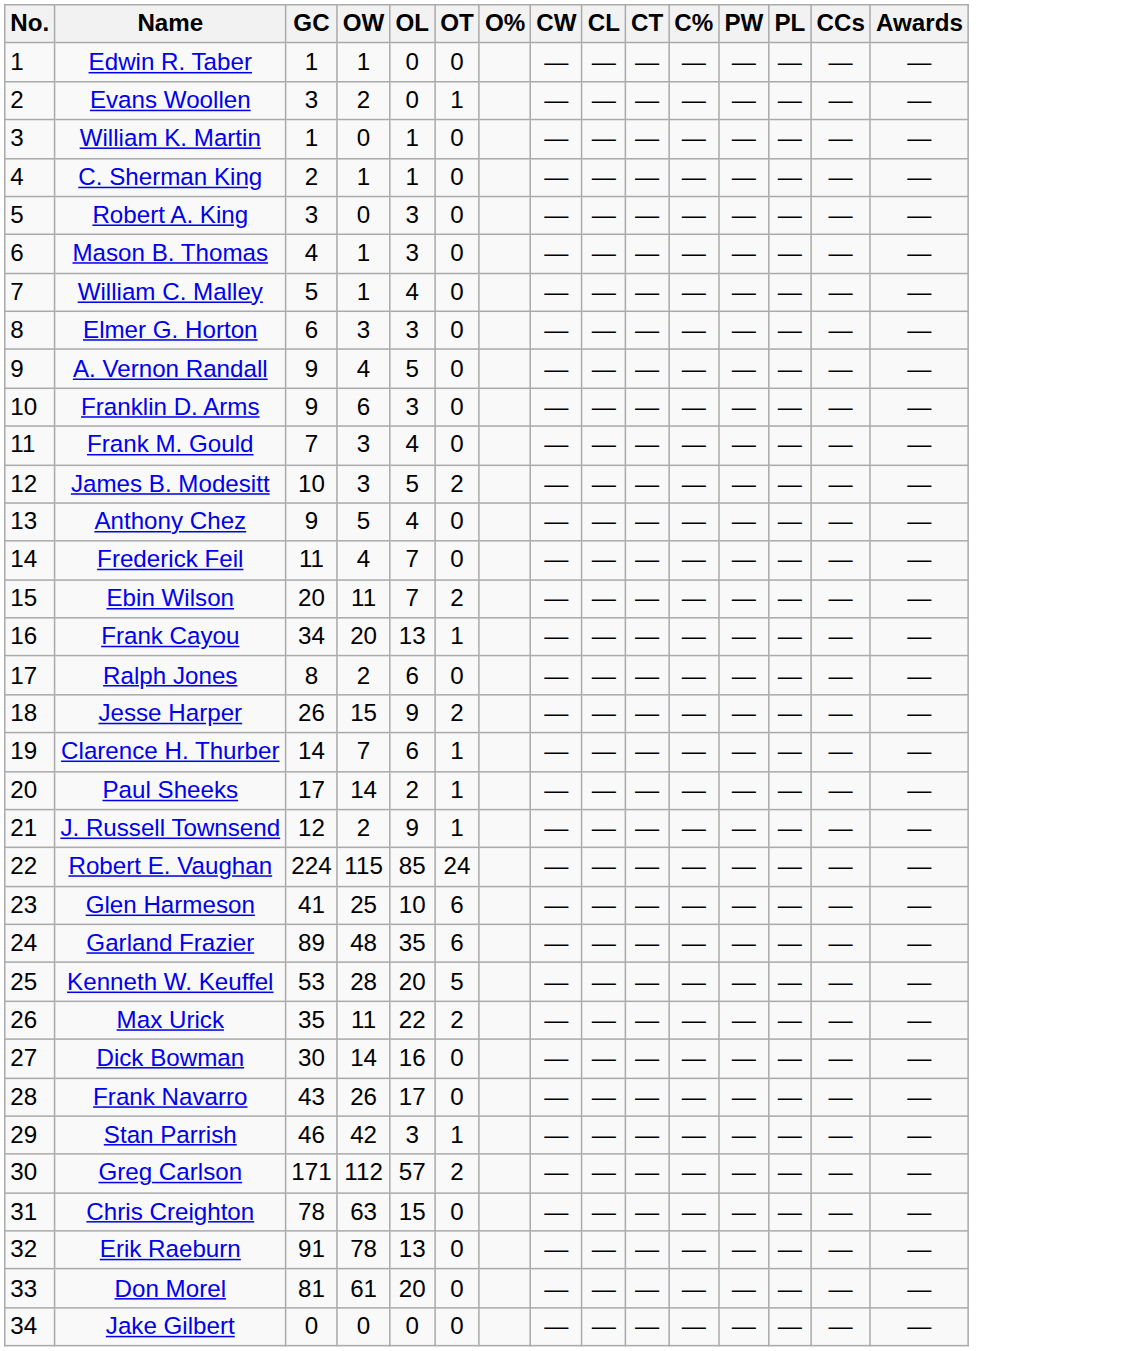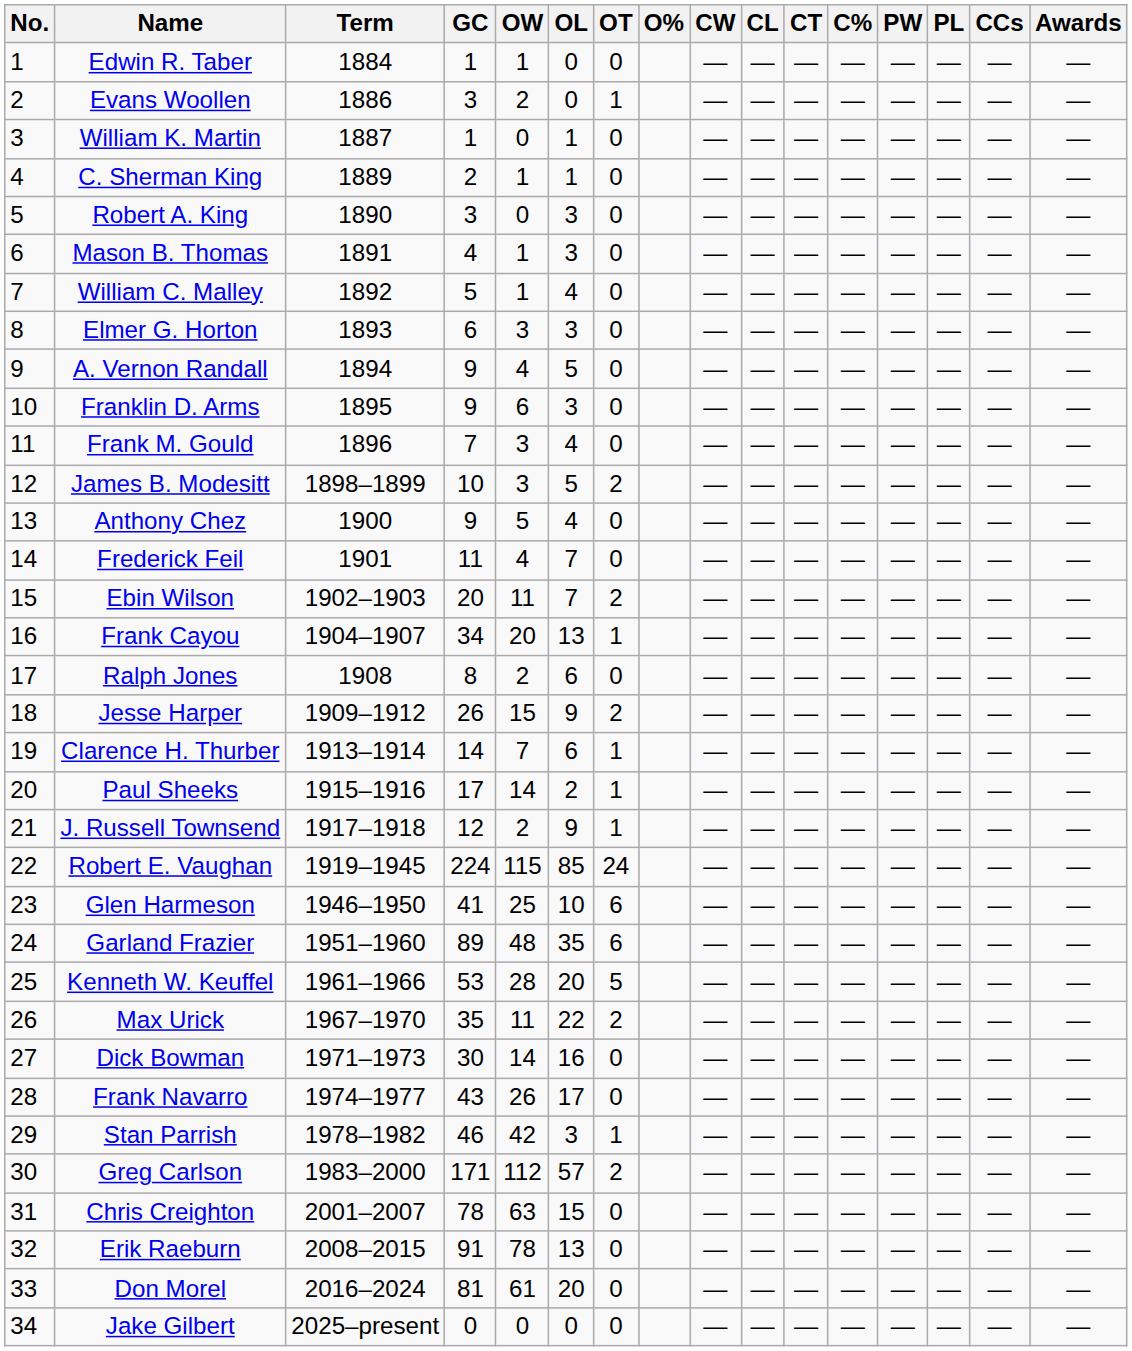 <table class="wikitable sortable">
 <tr>
 <th>No.</th>
 <th>Name</th>
+<th>Term</th>
 <th>GC</th>
 <th>OW</th>
 <th>OL</th>
 <th>OT</th>
 <th>O%</th>
 <th>CW</th>
 <th>CL</th>
 <th>CT</th>
 <th>C%</th>
 <th>PW</th>
 <th>PL</th>
 <th>CCs</th>
 <th class="unsortable">Awards</th>
 </tr>
 <tr>
 <td>1</td>
 <td align="center"><a href='#'>Edwin R. Taber</a></td>
+<td align="center">1884</td>
 <td align="center">1</td>
 <td align="center">1</td>
 <td align="center">0</td>
 <td align="center">0</td>
 <td align="center"></td>
 <td align="center">—</td>
 <td align="center">—</td>
 <td align="center">—</td>
 <td align="center">—</td>
 <td align="center">—</td>
 <td align="center">—</td>
 <td align="center">—</td>
 <td align="center">—</td>
 </tr>
 <tr>
 <td>2</td>
 <td align="center"><a href='#'>Evans Woollen</a></td>
+<td align="center">1886</td>
 <td align="center">3</td>
 <td align="center">2</td>
 <td align="center">0</td>
 <td align="center">1</td>
 <td align="center"></td>
 <td align="center">—</td>
 <td align="center">—</td>
 <td align="center">—</td>
 <td align="center">—</td>
 <td align="center">—</td>
 <td align="center">—</td>
 <td align="center">—</td>
 <td align="center">—</td>
 </tr>
 <tr>
 <td>3</td>
 <td align="center"><a href='#'>William K. Martin</a></td>
+<td align="center">1887</td>
 <td align="center">1</td>
 <td align="center">0</td>
 <td align="center">1</td>
 <td align="center">0</td>
 <td align="center"></td>
 <td align="center">—</td>
 <td align="center">—</td>
 <td align="center">—</td>
 <td align="center">—</td>
 <td align="center">—</td>
 <td align="center">—</td>
 <td align="center">—</td>
 <td align="center">—</td>
 </tr>
 <tr>
 <td>4</td>
 <td align="center"><a href='#'>C. Sherman King</a></td>
+<td align="center">1889</td>
 <td align="center">2</td>
 <td align="center">1</td>
 <td align="center">1</td>
 <td align="center">0</td>
 <td align="center"></td>
 <td align="center">—</td>
 <td align="center">—</td>
 <td align="center">—</td>
 <td align="center">—</td>
 <td align="center">—</td>
 <td align="center">—</td>
 <td align="center">—</td>
 <td align="center">—</td>
 </tr>
 <tr>
 <td>5</td>
 <td align="center"><a href='#'>Robert A. King</a></td>
+<td align="center">1890</td>
 <td align="center">3</td>
 <td align="center">0</td>
 <td align="center">3</td>
 <td align="center">0</td>
 <td align="center"></td>
 <td align="center">—</td>
 <td align="center">—</td>
 <td align="center">—</td>
 <td align="center">—</td>
 <td align="center">—</td>
 <td align="center">—</td>
 <td align="center">—</td>
 <td align="center">—</td>
 </tr>
 <tr>
 <td>6</td>
 <td align="center"><a href='#'>Mason B. Thomas</a></td>
+<td align="center">1891</td>
 <td align="center">4</td>
 <td align="center">1</td>
 <td align="center">3</td>
 <td align="center">0</td>
 <td align="center"></td>
 <td align="center">—</td>
 <td align="center">—</td>
 <td align="center">—</td>
 <td align="center">—</td>
 <td align="center">—</td>
 <td align="center">—</td>
 <td align="center">—</td>
 <td align="center">—</td>
 </tr>
 <tr>
 <td>7</td>
 <td align="center"><a href='#'>William C. Malley</a></td>
+<td align="center">1892</td>
 <td align="center">5</td>
 <td align="center">1</td>
 <td align="center">4</td>
 <td align="center">0</td>
 <td align="center"></td>
 <td align="center">—</td>
 <td align="center">—</td>
 <td align="center">—</td>
 <td align="center">—</td>
 <td align="center">—</td>
 <td align="center">—</td>
 <td align="center">—</td>
 <td align="center">—</td>
 </tr>
 <tr>
 <td>8</td>
 <td align="center"><a href='#'>Elmer G. Horton</a></td>
+<td align="center">1893</td>
 <td align="center">6</td>
 <td align="center">3</td>
 <td align="center">3</td>
 <td align="center">0</td>
 <td align="center"></td>
 <td align="center">—</td>
 <td align="center">—</td>
 <td align="center">—</td>
 <td align="center">—</td>
 <td align="center">—</td>
 <td align="center">—</td>
 <td align="center">—</td>
 <td align="center">—</td>
 </tr>
 <tr>
 <td>9</td>
 <td align="center"><a href='#'>A. Vernon Randall</a></td>
+<td align="center">1894</td>
 <td align="center">9</td>
 <td align="center">4</td>
 <td align="center">5</td>
 <td align="center">0</td>
 <td align="center"></td>
 <td align="center">—</td>
 <td align="center">—</td>
 <td align="center">—</td>
 <td align="center">—</td>
 <td align="center">—</td>
 <td align="center">—</td>
 <td align="center">—</td>
 <td align="center">—</td>
 </tr>
 <tr>
 <td>10</td>
 <td align="center"><a href='#'>Franklin D. Arms</a></td>
+<td align="center">1895</td>
 <td align="center">9</td>
 <td align="center">6</td>
 <td align="center">3</td>
 <td align="center">0</td>
 <td align="center"></td>
 <td align="center">—</td>
 <td align="center">—</td>
 <td align="center">—</td>
 <td align="center">—</td>
 <td align="center">—</td>
 <td align="center">—</td>
 <td align="center">—</td>
 <td align="center">—</td>
 </tr>
 <tr>
 <td>11</td>
 <td align="center"><a href='#'>Frank M. Gould</a></td>
+<td align="center">1896</td>
 <td align="center">7</td>
 <td align="center">3</td>
 <td align="center">4</td>
 <td align="center">0</td>
 <td align="center"></td>
 <td align="center">—</td>
 <td align="center">—</td>
 <td align="center">—</td>
 <td align="center">—</td>
 <td align="center">—</td>
 <td align="center">—</td>
 <td align="center">—</td>
 <td align="center">—</td>
 </tr>
 <tr>
 <td>12</td>
 <td align="center"><a href='#'>James B. Modesitt</a></td>
+<td align="center">1898–1899</td>
 <td align="center">10</td>
 <td align="center">3</td>
 <td align="center">5</td>
 <td align="center">2</td>
 <td align="center"></td>
 <td align="center">—</td>
 <td align="center">—</td>
 <td align="center">—</td>
 <td align="center">—</td>
 <td align="center">—</td>
 <td align="center">—</td>
 <td align="center">—</td>
 <td align="center">—</td>
 </tr>
 <tr>
 <td>13</td>
 <td align="center"><a href='#'>Anthony Chez</a></td>
+<td align="center">1900</td>
 <td align="center">9</td>
 <td align="center">5</td>
 <td align="center">4</td>
 <td align="center">0</td>
 <td align="center"></td>
 <td align="center">—</td>
 <td align="center">—</td>
 <td align="center">—</td>
 <td align="center">—</td>
 <td align="center">—</td>
 <td align="center">—</td>
 <td align="center">—</td>
 <td align="center">—</td>
 </tr>
 <tr>
 <td>14</td>
 <td align="center"><a href='#'>Frederick Feil</a></td>
+<td align="center">1901</td>
 <td align="center">11</td>
 <td align="center">4</td>
 <td align="center">7</td>
 <td align="center">0</td>
 <td align="center"></td>
 <td align="center">—</td>
 <td align="center">—</td>
 <td align="center">—</td>
 <td align="center">—</td>
 <td align="center">—</td>
 <td align="center">—</td>
 <td align="center">—</td>
 <td align="center">—</td>
 </tr>
 <tr>
 <td>15</td>
 <td align="center"><a href='#'>Ebin Wilson</a></td>
+<td align="center">1902–1903</td>
 <td align="center">20</td>
 <td align="center">11</td>
 <td align="center">7</td>
 <td align="center">2</td>
 <td align="center"></td>
 <td align="center">—</td>
 <td align="center">—</td>
 <td align="center">—</td>
 <td align="center">—</td>
 <td align="center">—</td>
 <td align="center">—</td>
 <td align="center">—</td>
 <td align="center">—</td>
 </tr>
 <tr>
 <td>16</td>
 <td align="center"><a href='#'>Frank Cayou</a></td>
+<td align="center">1904–1907</td>
 <td align="center">34</td>
 <td align="center">20</td>
 <td align="center">13</td>
 <td align="center">1</td>
 <td align="center"></td>
 <td align="center">—</td>
 <td align="center">—</td>
 <td align="center">—</td>
 <td align="center">—</td>
 <td align="center">—</td>
 <td align="center">—</td>
 <td align="center">—</td>
 <td align="center">—</td>
 </tr>
 <tr>
 <td>17</td>
 <td align="center"><a href='#'>Ralph Jones</a></td>
+<td align="center">1908</td>
 <td align="center">8</td>
 <td align="center">2</td>
 <td align="center">6</td>
 <td align="center">0</td>
 <td align="center"></td>
 <td align="center">—</td>
 <td align="center">—</td>
 <td align="center">—</td>
 <td align="center">—</td>
 <td align="center">—</td>
 <td align="center">—</td>
 <td align="center">—</td>
 <td align="center">—</td>
 </tr>
 <tr>
 <td>18</td>
 <td align="center"><a href='#'>Jesse Harper</a></td>
+<td align="center">1909–1912</td>
 <td align="center">26</td>
 <td align="center">15</td>
 <td align="center">9</td>
 <td align="center">2</td>
 <td align="center"></td>
 <td align="center">—</td>
 <td align="center">—</td>
 <td align="center">—</td>
 <td align="center">—</td>
 <td align="center">—</td>
 <td align="center">—</td>
 <td align="center">—</td>
 <td align="center">—</td>
 </tr>
 <tr>
 <td>19</td>
 <td align="center"><a href='#'>Clarence H. Thurber</a></td>
+<td align="center">1913–1914</td>
 <td align="center">14</td>
 <td align="center">7</td>
 <td align="center">6</td>
 <td align="center">1</td>
 <td align="center"></td>
 <td align="center">—</td>
 <td align="center">—</td>
 <td align="center">—</td>
 <td align="center">—</td>
 <td align="center">—</td>
 <td align="center">—</td>
 <td align="center">—</td>
 <td align="center">—</td>
 </tr>
 <tr>
 <td>20</td>
 <td align="center"><a href='#'>Paul Sheeks</a></td>
+<td align="center">1915–1916</td>
 <td align="center">17</td>
 <td align="center">14</td>
 <td align="center">2</td>
 <td align="center">1</td>
 <td align="center"></td>
 <td align="center">—</td>
 <td align="center">—</td>
 <td align="center">—</td>
 <td align="center">—</td>
 <td align="center">—</td>
 <td align="center">—</td>
 <td align="center">—</td>
 <td align="center">—</td>
 </tr>
 <tr>
 <td>21</td>
 <td align="center"><a href='#'>J. Russell Townsend</a></td>
+<td align="center">1917–1918</td>
 <td align="center">12</td>
 <td align="center">2</td>
 <td align="center">9</td>
 <td align="center">1</td>
 <td align="center"></td>
 <td align="center">—</td>
 <td align="center">—</td>
 <td align="center">—</td>
 <td align="center">—</td>
 <td align="center">—</td>
 <td align="center">—</td>
 <td align="center">—</td>
 <td align="center">—</td>
 </tr>
 <tr>
 <td>22</td>
 <td align="center"><a href='#'>Robert E. Vaughan</a></td>
+<td align="center">1919–1945</td>
 <td align="center">224</td>
 <td align="center">115</td>
 <td align="center">85</td>
 <td align="center">24</td>
 <td align="center"></td>
 <td align="center">—</td>
 <td align="center">—</td>
 <td align="center">—</td>
 <td align="center">—</td>
 <td align="center">—</td>
 <td align="center">—</td>
 <td align="center">—</td>
 <td align="center">—</td>
 </tr>
 <tr>
 <td>23</td>
 <td align="center"><a href='#'>Glen Harmeson</a></td>
+<td align="center">1946–1950</td>
 <td align="center">41</td>
 <td align="center">25</td>
 <td align="center">10</td>
 <td align="center">6</td>
 <td align="center"></td>
 <td align="center">—</td>
 <td align="center">—</td>
 <td align="center">—</td>
 <td align="center">—</td>
 <td align="center">—</td>
 <td align="center">—</td>
 <td align="center">—</td>
 <td align="center">—</td>
 </tr>
 <tr>
 <td>24</td>
 <td align="center"><a href='#'>Garland Frazier</a></td>
+<td align="center">1951–1960</td>
 <td align="center">89</td>
 <td align="center">48</td>
 <td align="center">35</td>
 <td align="center">6</td>
 <td align="center"></td>
 <td align="center">—</td>
 <td align="center">—</td>
 <td align="center">—</td>
 <td align="center">—</td>
 <td align="center">—</td>
 <td align="center">—</td>
 <td align="center">—</td>
 <td align="center">—</td>
 </tr>
 <tr>
 <td>25</td>
 <td align="center"><a href='#'>Kenneth W. Keuffel</a></td>
+<td align="center">1961–1966</td>
 <td align="center">53</td>
 <td align="center">28</td>
 <td align="center">20</td>
 <td align="center">5</td>
 <td align="center"></td>
 <td align="center">—</td>
 <td align="center">—</td>
 <td align="center">—</td>
 <td align="center">—</td>
 <td align="center">—</td>
 <td align="center">—</td>
 <td align="center">—</td>
 <td align="center">—</td>
 </tr>
 <tr>
 <td>26</td>
 <td align="center"><a href='#'>Max Urick</a></td>
+<td align="center">1967–1970</td>
 <td align="center">35</td>
 <td align="center">11</td>
 <td align="center">22</td>
 <td align="center">2</td>
 <td align="center"></td>
 <td align="center">—</td>
 <td align="center">—</td>
 <td align="center">—</td>
 <td align="center">—</td>
 <td align="center">—</td>
 <td align="center">—</td>
 <td align="center">—</td>
 <td align="center">—</td>
 </tr>
 <tr>
 <td>27</td>
 <td align="center"><a href='#'>Dick Bowman</a></td>
+<td align="center">1971–1973</td>
 <td align="center">30</td>
 <td align="center">14</td>
 <td align="center">16</td>
 <td align="center">0</td>
 <td align="center"></td>
 <td align="center">—</td>
 <td align="center">—</td>
 <td align="center">—</td>
 <td align="center">—</td>
 <td align="center">—</td>
 <td align="center">—</td>
 <td align="center">—</td>
 <td align="center">—</td>
 </tr>
 <tr>
 <td>28</td>
 <td align="center"><a href='#'>Frank Navarro</a></td>
+<td align="center">1974–1977</td>
 <td align="center">43</td>
 <td align="center">26</td>
 <td align="center">17</td>
 <td align="center">0</td>
 <td align="center"></td>
 <td align="center">—</td>
 <td align="center">—</td>
 <td align="center">—</td>
 <td align="center">—</td>
 <td align="center">—</td>
 <td align="center">—</td>
 <td align="center">—</td>
 <td align="center">—</td>
 </tr>
 <tr>
 <td>29</td>
 <td align="center"><a href='#'>Stan Parrish</a></td>
+<td align="center">1978–1982</td>
 <td align="center">46</td>
 <td align="center">42</td>
 <td align="center">3</td>
 <td align="center">1</td>
 <td align="center"></td>
 <td align="center">—</td>
 <td align="center">—</td>
 <td align="center">—</td>
 <td align="center">—</td>
 <td align="center">—</td>
 <td align="center">—</td>
 <td align="center">—</td>
 <td align="center">—</td>
 </tr>
 <tr>
 <td>30</td>
 <td align="center"><a href='#'>Greg Carlson</a></td>
+<td align="center">1983–2000</td>
 <td align="center">171</td>
 <td align="center">112</td>
 <td align="center">57</td>
 <td align="center">2</td>
 <td align="center"></td>
 <td align="center">—</td>
 <td align="center">—</td>
 <td align="center">—</td>
 <td align="center">—</td>
 <td align="center">—</td>
 <td align="center">—</td>
 <td align="center">—</td>
 <td align="center">—</td>
 </tr>
 <tr>
 <td>31</td>
 <td align="center"><a href='#'>Chris Creighton</a></td>
+<td align="center">2001–2007</td>
 <td align="center">78</td>
 <td align="center">63</td>
 <td align="center">15</td>
 <td align="center">0</td>
 <td align="center"></td>
 <td align="center">—</td>
 <td align="center">—</td>
 <td align="center">—</td>
 <td align="center">—</td>
 <td align="center">—</td>
 <td align="center">—</td>
 <td align="center">—</td>
 <td align="center">—</td>
 </tr>
 <tr>
 <td>32</td>
 <td align="center"><a href='#'>Erik Raeburn</a></td>
+<td align="center">2008–2015</td>
 <td align="center">91</td>
 <td align="center">78</td>
 <td align="center">13</td>
 <td align="center">0</td>
 <td align="center"></td>
 <td align="center">—</td>
 <td align="center">—</td>
 <td align="center">—</td>
 <td align="center">—</td>
 <td align="center">—</td>
 <td align="center">—</td>
 <td align="center">—</td>
 <td align="center">—</td>
 </tr>
 <tr>
 <td>33</td>
 <td align="center"><a href='#'>Don Morel</a></td>
+<td align="center">2016–2024</td>
 <td align="center">81</td>
 <td align="center">61</td>
 <td align="center">20</td>
 <td align="center">0</td>
 <td align="center"></td>
 <td align="center">—</td>
 <td align="center">—</td>
 <td align="center">—</td>
 <td align="center">—</td>
 <td align="center">—</td>
 <td align="center">—</td>
 <td align="center">—</td>
 <td align="center">—</td>
 </tr>
 <tr>
 <td>34</td>
 <td align="center"><a href='#'>Jake Gilbert</a></td>
+<td align="center">2025–present</td>
 <td align="center">0</td>
 <td align="center">0</td>
 <td align="center">0</td>
 <td align="center">0</td>
 <td align="center"></td>
 <td align="center">—</td>
 <td align="center">—</td>
 <td align="center">—</td>
 <td align="center">—</td>
 <td align="center">—</td>
 <td align="center">—</td>
 <td align="center">—</td>
 <td align="center">—</td>
 </tr>
 </table>
